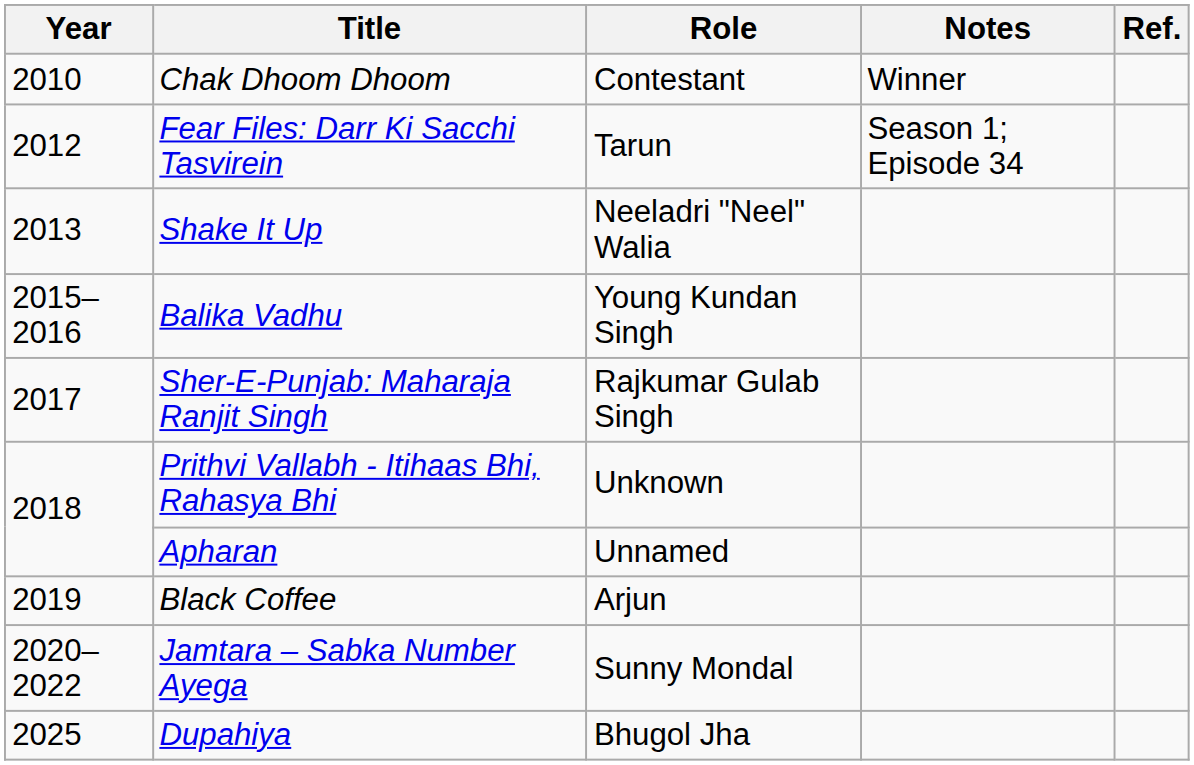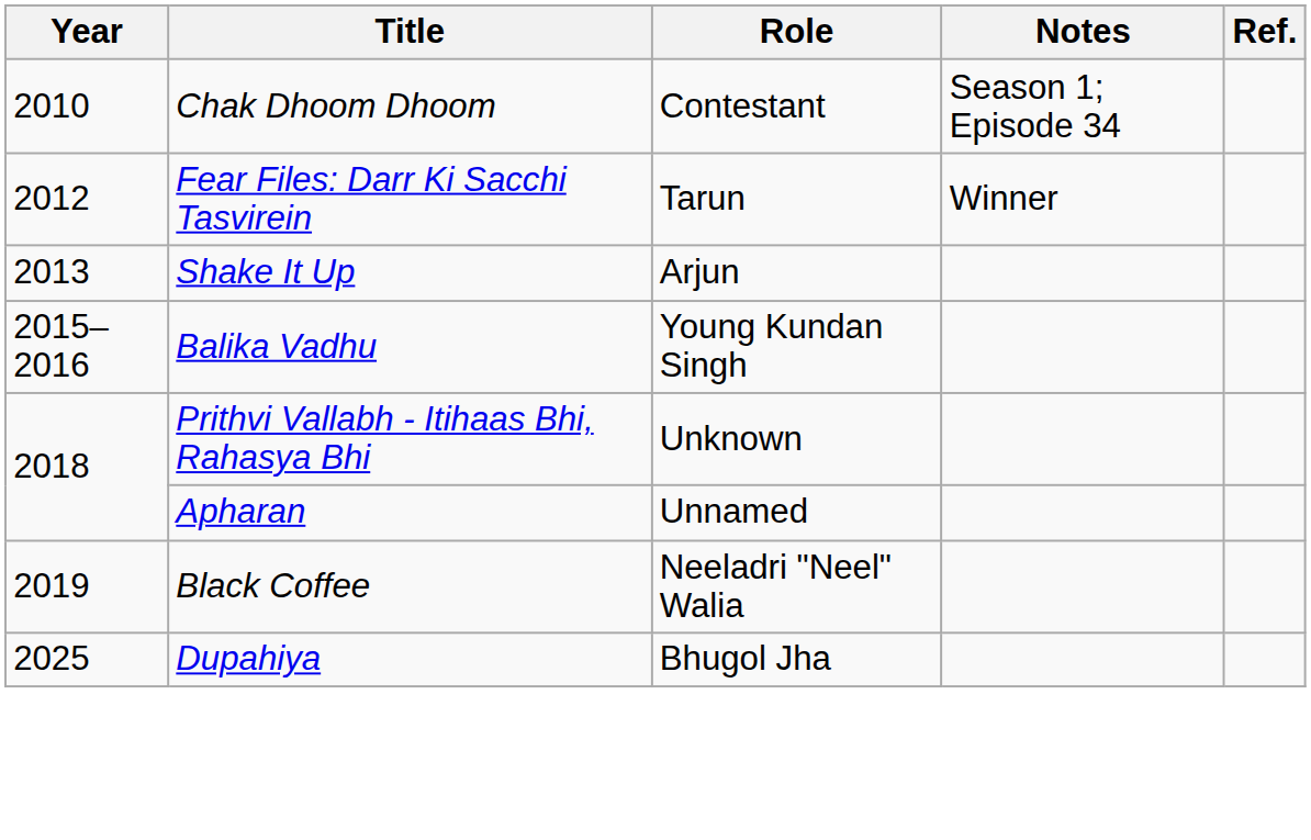 <table class="wikitable sortable">
 <tr>
 <th>Year</th>
 <th>Title</th>
 <th>Role</th>
 <th class="unsortable">Notes</th>
 <th>Ref.</th>
 </tr>
 <tr>
 <td>2010</td>
 <td><em>Chak Dhoom Dhoom</em></td>
 <td>Contestant</td>
-<td>Winner</td>
+<td>Season 1; Episode 34</td>
 <td></td>
 </tr>
 <tr>
 <td>2012</td>
 <td><em><a href='#'>Fear Files: Darr Ki Sacchi Tasvirein</a></em></td>
 <td>Tarun</td>
-<td>Season 1; Episode 34</td>
+<td>Winner</td>
 <td></td>
 </tr>
 <tr>
 <td>2013</td>
 <td><em><a href='#'>Shake It Up</a></em></td>
-<td>Neeladri "Neel" Walia</td>
+<td>Arjun</td>
 <td></td>
 <td></td>
 </tr>
 <tr>
 <td>2015–2016</td>
 <td><em><a href='#'>Balika Vadhu</a></em></td>
 <td>Young Kundan Singh</td>
-<td></td>
-<td></td>
-</tr>
-<tr>
-<td>2017</td>
-<td><em><a href='#'>Sher-E-Punjab: Maharaja Ranjit Singh</a></em></td>
-<td>Rajkumar Gulab Singh</td>
 <td></td>
 <td></td>
 </tr>
 <tr>
 <td rowspan="2">2018</td>
 <td><em><a href='#'>Prithvi Vallabh - Itihaas Bhi, Rahasya Bhi</a></em></td>
 <td>Unknown</td>
 <td></td>
 <td></td>
 </tr>
 <tr>
 <td><em><a href='#'>Apharan</a></em></td>
 <td>Unnamed</td>
 <td></td>
 <td></td>
 </tr>
 <tr>
 <td>2019</td>
 <td><em>Black Coffee</em></td>
-<td>Arjun</td>
-<td></td>
-<td></td>
-</tr>
-<tr>
-<td>2020–2022</td>
-<td><em><a href='#'>Jamtara – Sabka Number Ayega</a></em></td>
-<td>Sunny Mondal</td>
+<td>Neeladri "Neel" Walia</td>
 <td></td>
 <td></td>
 </tr>
 <tr>
 <td>2025</td>
 <td><em><a href='#'>Dupahiya</a></em></td>
 <td>Bhugol Jha</td>
 <td></td>
 <td></td>
 </tr>
 </table>
